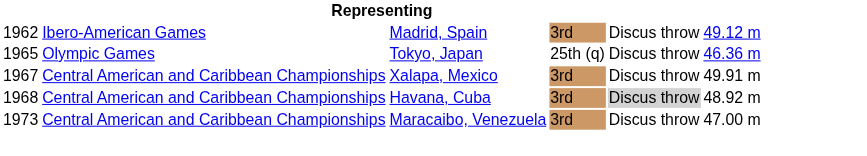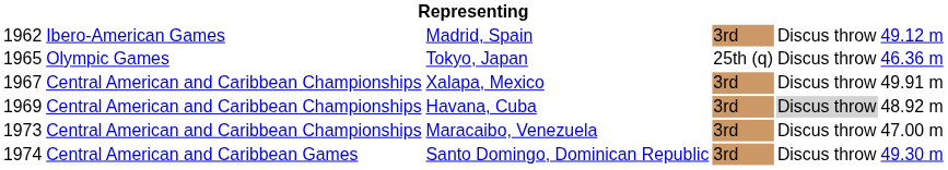 <table>
 <tr>
 <th colspan="6">Representing </th>
 </tr>
 <tr>
 <td>1962</td>
 <td><a href='#'>Ibero-American Games</a></td>
 <td><a href='#'>Madrid, Spain</a></td>
 <td bgcolor=cc9966>3rd</td>
 <td>Discus throw</td>
 <td><a href='#'>49.12 m</a></td>
 </tr>
 <tr>
 <td>1965</td>
 <td><a href='#'>Olympic Games</a></td>
 <td><a href='#'>Tokyo, Japan</a></td>
 <td>25th (q)</td>
 <td>Discus throw</td>
 <td><a href='#'>46.36 m</a></td>
 </tr>
 <tr>
 <td>1967</td>
 <td><a href='#'>Central American and Caribbean Championships</a></td>
 <td><a href='#'>Xalapa, Mexico</a></td>
 <td bgcolor=cc9966>3rd</td>
 <td>Discus throw</td>
 <td>49.91 m</td>
 </tr>
 <tr>
-<td>1968</td>
+<td>1969</td>
 <td><a href='#'>Central American and Caribbean Championships</a></td>
 <td><a href='#'>Havana, Cuba</a></td>
 <td bgcolor=cc9966>3rd</td>
 <td style="background: lightgrey;">Discus throw</td>
 <td>48.92 m</td>
 </tr>
 <tr>
 <td>1973</td>
 <td><a href='#'>Central American and Caribbean Championships</a></td>
 <td><a href='#'>Maracaibo, Venezuela</a></td>
 <td bgcolor=cc9966>3rd</td>
 <td>Discus throw</td>
 <td>47.00 m</td>
 </tr>
+<tr>
+<td>1974</td>
+<td><a href='#'>Central American and Caribbean Games</a></td>
+<td><a href='#'>Santo Domingo, Dominican Republic</a></td>
+<td bgcolor=cc9966>3rd</td>
+<td>Discus throw</td>
+<td><a href='#'>49.30 m</a></td>
+</tr>
 </table>
